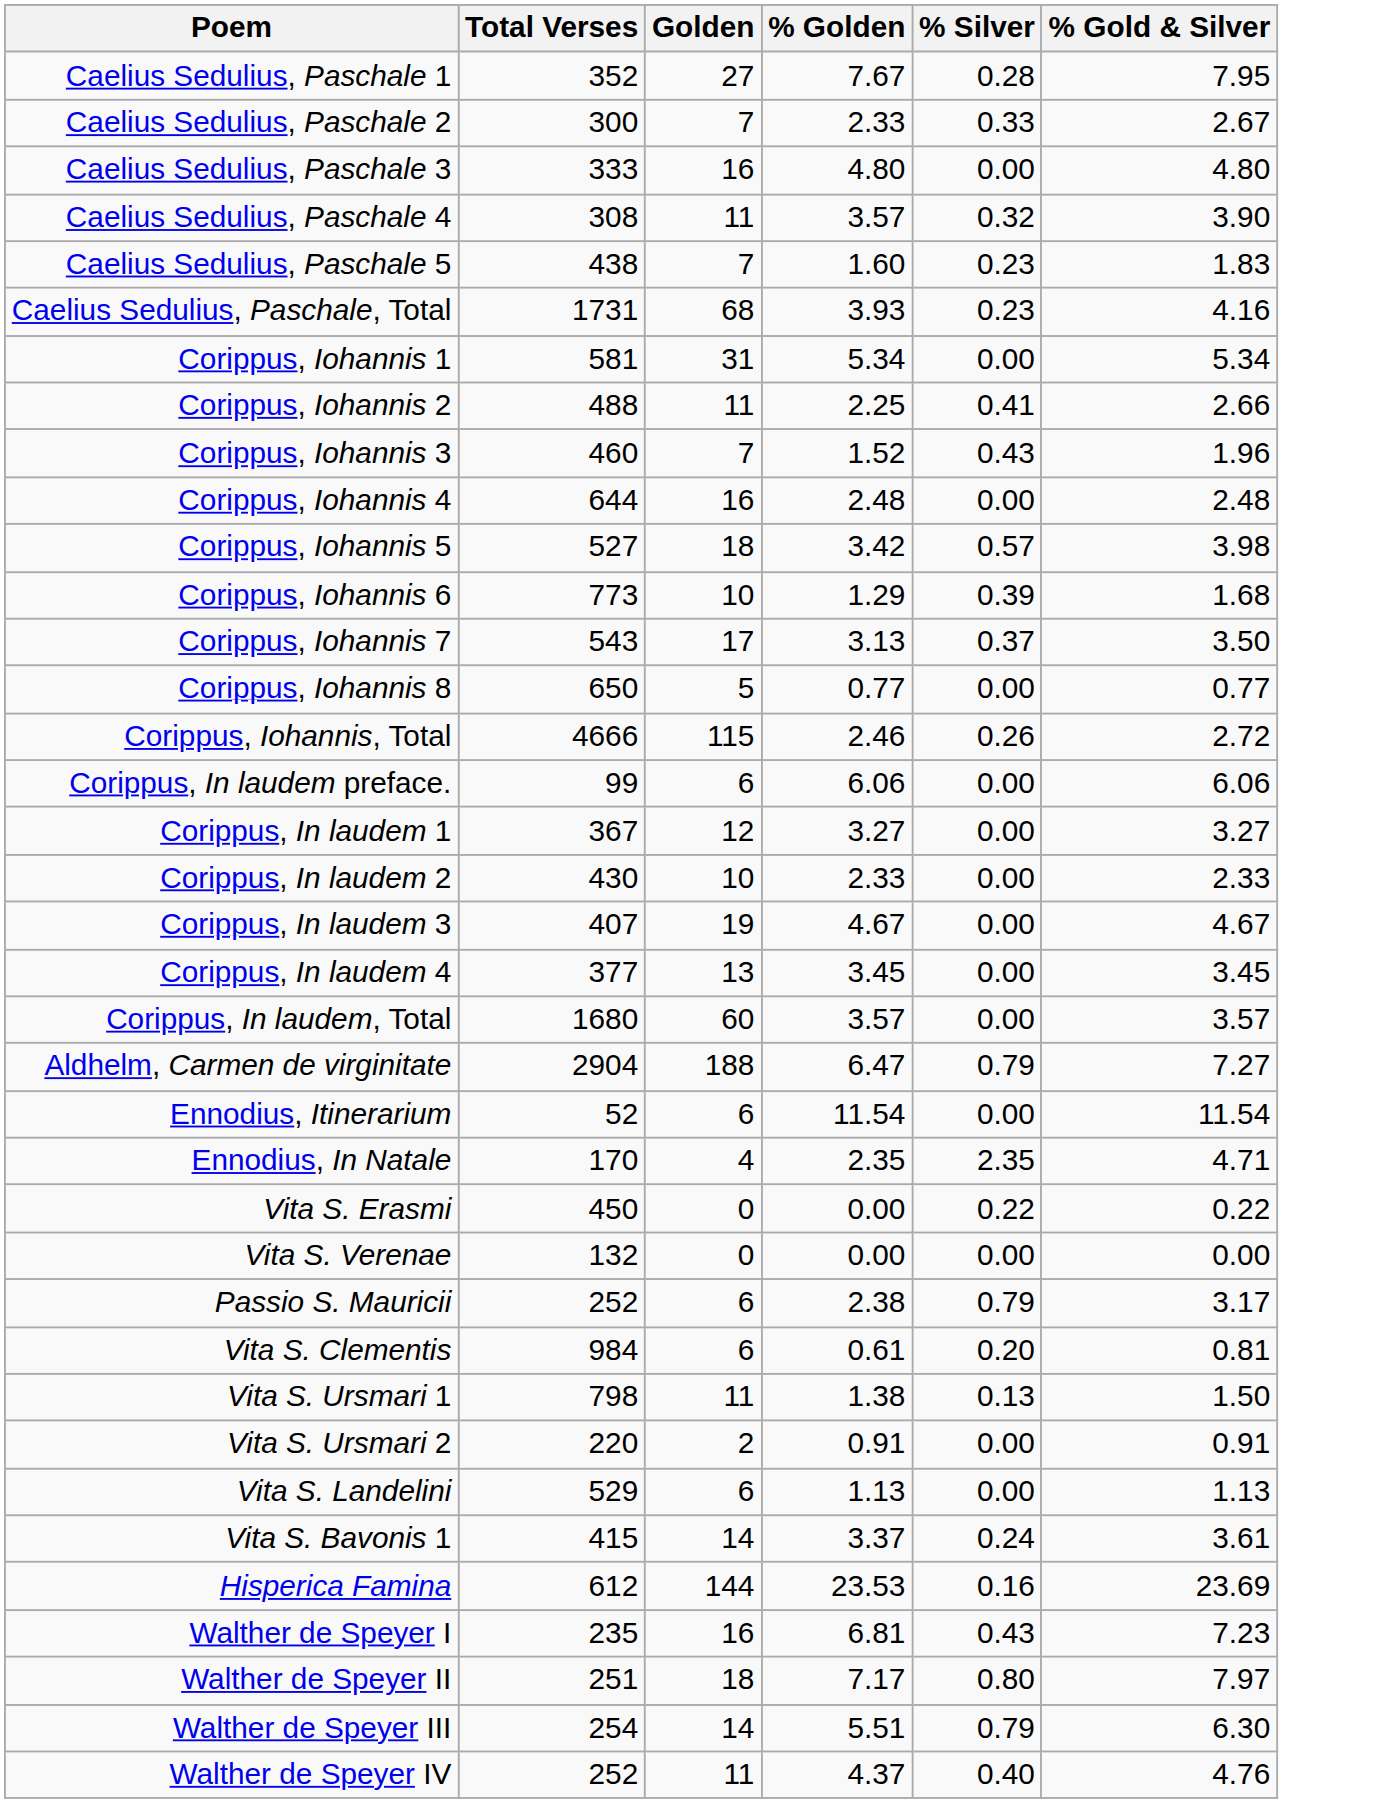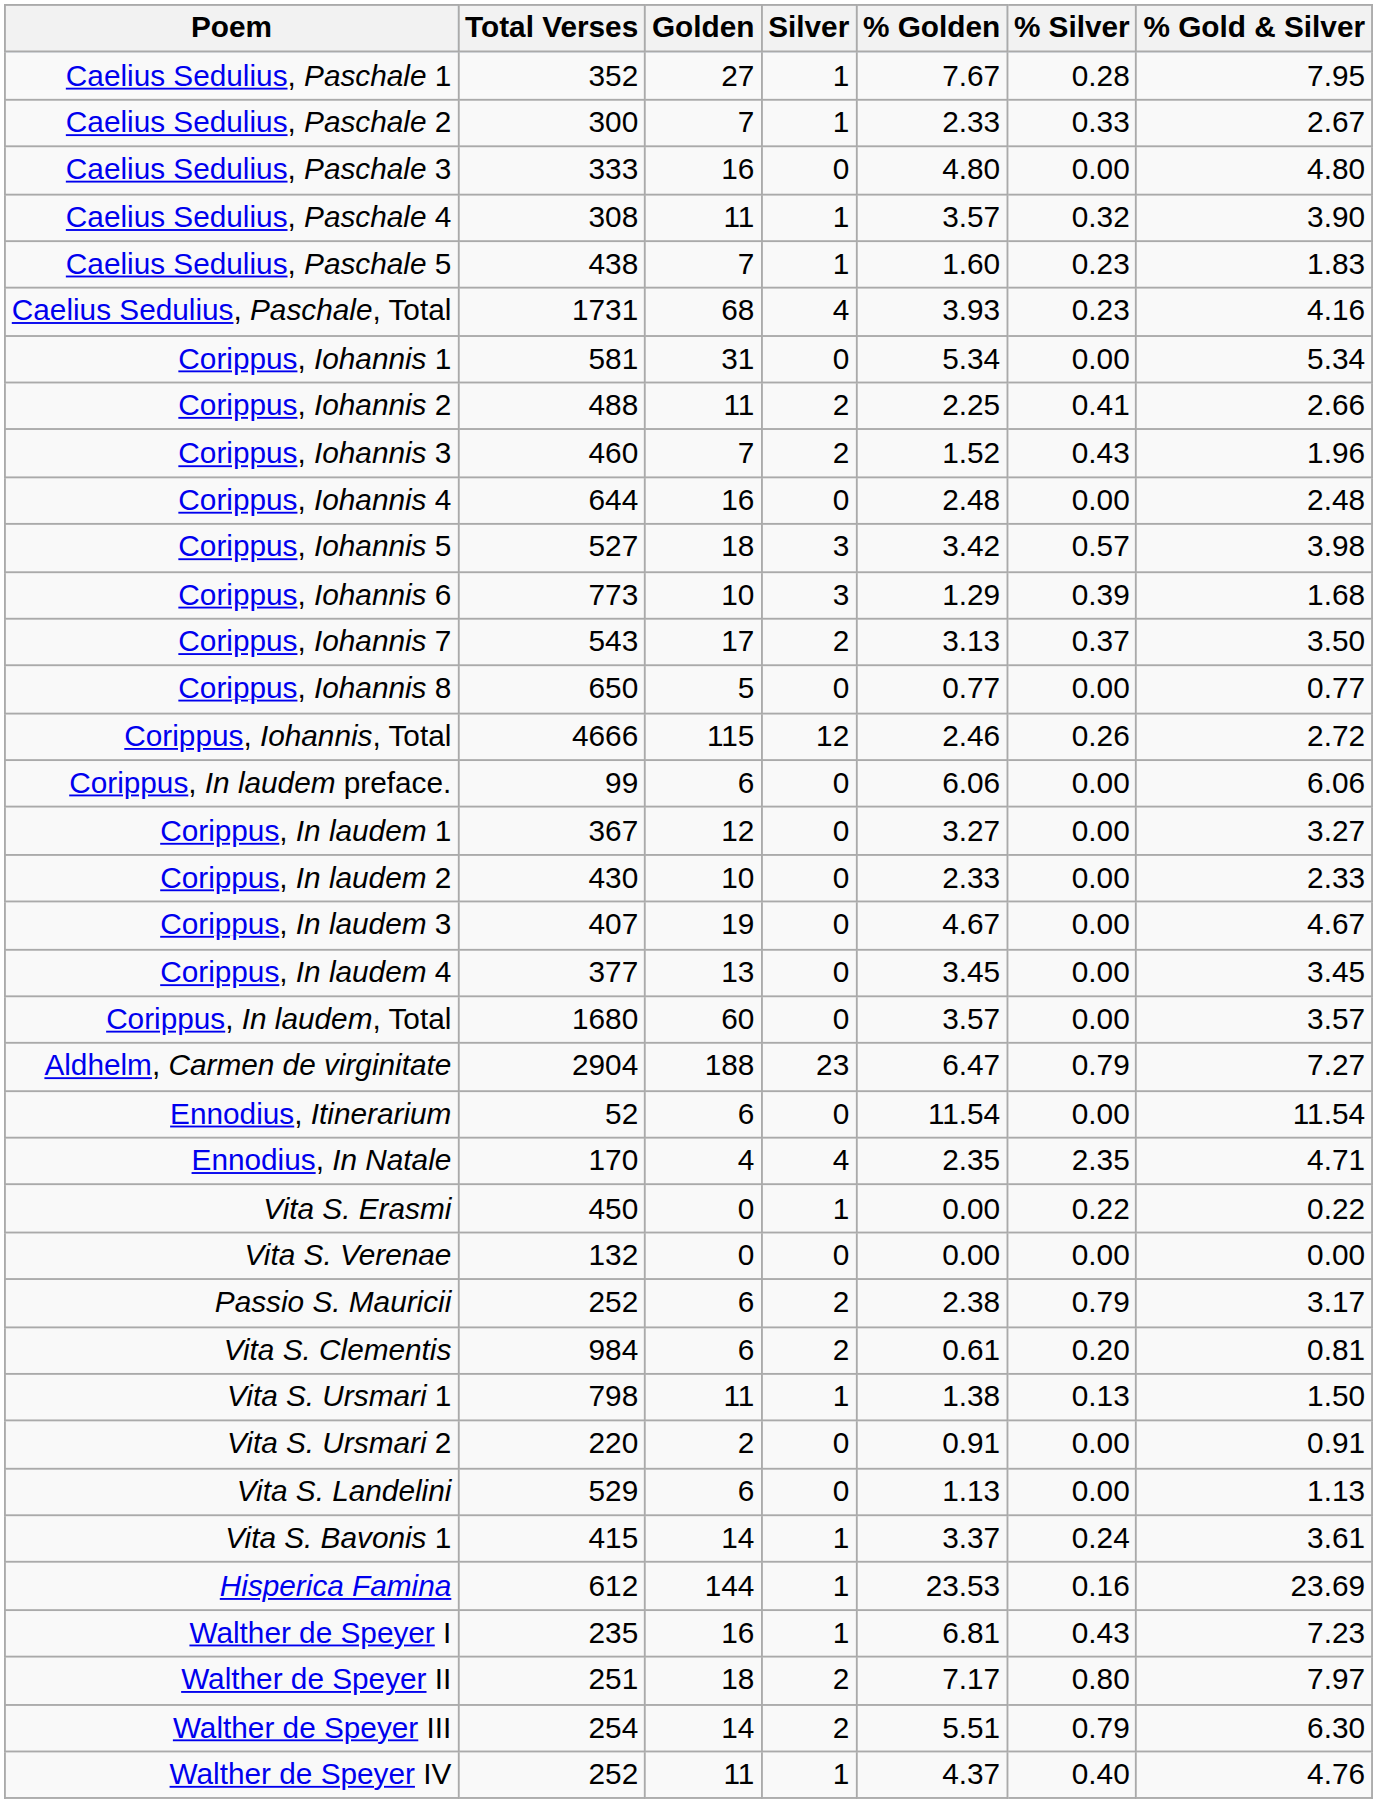 <table border=1 class="wikitable sortable" style="text-align: right">
 <tr bgcolor="#B0C4DE">
 <th style="text-align: center">Poem</th>
 <th style="text-align: center">Total Verses</th>
 <th style="text-align: center">Golden</th>
+<th style="text-align: center">Silver</th>
 <th style="text-align: center">% Golden</th>
 <th style="text-align: center">% Silver</th>
 <th style="text-align: center">% Gold & Silver</th>
 </tr>
 <tr>
 <td><a href='#'>Caelius Sedulius</a>, <em>Paschale</em> 1</td>
 <td>352</td>
 <td>27</td>
+<td>1</td>
 <td>7.67</td>
 <td>0.28</td>
 <td>7.95</td>
 </tr>
 <tr>
 <td><a href='#'>Caelius Sedulius</a>, <em>Paschale</em> 2</td>
 <td>300</td>
 <td>7</td>
+<td>1</td>
 <td>2.33</td>
 <td>0.33</td>
 <td>2.67</td>
 </tr>
 <tr>
 <td><a href='#'>Caelius Sedulius</a>, <em>Paschale</em> 3</td>
 <td>333</td>
 <td>16</td>
+<td>0</td>
 <td>4.80</td>
 <td>0.00</td>
 <td>4.80</td>
 </tr>
 <tr>
 <td><a href='#'>Caelius Sedulius</a>, <em>Paschale</em> 4</td>
 <td>308</td>
 <td>11</td>
+<td>1</td>
 <td>3.57</td>
 <td>0.32</td>
 <td>3.90</td>
 </tr>
 <tr>
 <td><a href='#'>Caelius Sedulius</a>, <em>Paschale</em> 5</td>
 <td>438</td>
 <td>7</td>
+<td>1</td>
 <td>1.60</td>
 <td>0.23</td>
 <td>1.83</td>
 </tr>
 <tr>
 <td><a href='#'>Caelius Sedulius</a>, <em>Paschale</em>, Total</td>
 <td>1731</td>
 <td>68</td>
+<td>4</td>
 <td>3.93</td>
 <td>0.23</td>
 <td>4.16</td>
 </tr>
 <tr>
 <td><a href='#'>Corippus</a>, <em>Iohannis</em> 1</td>
 <td>581</td>
 <td>31</td>
+<td>0</td>
 <td>5.34</td>
 <td>0.00</td>
 <td>5.34</td>
 </tr>
 <tr>
 <td><a href='#'>Corippus</a>, <em>Iohannis</em>  2</td>
 <td>488</td>
 <td>11</td>
+<td>2</td>
 <td>2.25</td>
 <td>0.41</td>
 <td>2.66</td>
 </tr>
 <tr>
 <td><a href='#'>Corippus</a>, <em>Iohannis</em>  3</td>
 <td>460</td>
 <td>7</td>
+<td>2</td>
 <td>1.52</td>
 <td>0.43</td>
 <td>1.96</td>
 </tr>
 <tr>
 <td><a href='#'>Corippus</a>, <em>Iohannis</em>  4</td>
 <td>644</td>
 <td>16</td>
+<td>0</td>
 <td>2.48</td>
 <td>0.00</td>
 <td>2.48</td>
 </tr>
 <tr>
 <td><a href='#'>Corippus</a>, <em>Iohannis</em>  5</td>
 <td>527</td>
 <td>18</td>
+<td>3</td>
 <td>3.42</td>
 <td>0.57</td>
 <td>3.98</td>
 </tr>
 <tr>
 <td><a href='#'>Corippus</a>, <em>Iohannis</em>  6</td>
 <td>773</td>
 <td>10</td>
+<td>3</td>
 <td>1.29</td>
 <td>0.39</td>
 <td>1.68</td>
 </tr>
 <tr>
 <td><a href='#'>Corippus</a>, <em>Iohannis</em>  7</td>
 <td>543</td>
 <td>17</td>
+<td>2</td>
 <td>3.13</td>
 <td>0.37</td>
 <td>3.50</td>
 </tr>
 <tr>
 <td><a href='#'>Corippus</a>, <em>Iohannis</em> 8</td>
 <td>650</td>
 <td>5</td>
+<td>0</td>
 <td>0.77</td>
 <td>0.00</td>
 <td>0.77</td>
 </tr>
 <tr>
 <td><a href='#'>Corippus</a>, <em>Iohannis</em>, Total</td>
 <td>4666</td>
 <td>115</td>
+<td>12</td>
 <td>2.46</td>
 <td>0.26</td>
 <td>2.72</td>
 </tr>
 <tr>
 <td><a href='#'>Corippus</a>, <em>In laudem</em> preface.</td>
 <td>99</td>
 <td>6</td>
+<td>0</td>
 <td>6.06</td>
 <td>0.00</td>
 <td>6.06</td>
 </tr>
 <tr>
 <td><a href='#'>Corippus</a>, <em>In laudem</em> 1</td>
 <td>367</td>
 <td>12</td>
+<td>0</td>
 <td>3.27</td>
 <td>0.00</td>
 <td>3.27</td>
 </tr>
 <tr>
 <td><a href='#'>Corippus</a>, <em>In laudem</em> 2</td>
 <td>430</td>
 <td>10</td>
+<td>0</td>
 <td>2.33</td>
 <td>0.00</td>
 <td>2.33</td>
 </tr>
 <tr>
 <td><a href='#'>Corippus</a>, <em>In laudem</em> 3</td>
 <td>407</td>
 <td>19</td>
+<td>0</td>
 <td>4.67</td>
 <td>0.00</td>
 <td>4.67</td>
 </tr>
 <tr>
 <td><a href='#'>Corippus</a>, <em>In laudem</em> 4</td>
 <td>377</td>
 <td>13</td>
+<td>0</td>
 <td>3.45</td>
 <td>0.00</td>
 <td>3.45</td>
 </tr>
 <tr>
 <td><a href='#'>Corippus</a>, <em>In laudem</em>, Total</td>
 <td>1680</td>
 <td>60</td>
+<td>0</td>
 <td>3.57</td>
 <td>0.00</td>
 <td>3.57</td>
 </tr>
 <tr>
 <td><a href='#'>Aldhelm</a>, <em>Carmen de virginitate</em></td>
 <td>2904</td>
 <td>188</td>
+<td>23</td>
 <td>6.47</td>
 <td>0.79</td>
 <td>7.27</td>
 </tr>
 <tr>
 <td><a href='#'>Ennodius</a>, <em>Itinerarium</em></td>
 <td>52</td>
 <td>6</td>
+<td>0</td>
 <td>11.54</td>
 <td>0.00</td>
 <td>11.54</td>
 </tr>
 <tr>
 <td><a href='#'>Ennodius</a>, <em>In Natale</em></td>
 <td>170</td>
+<td>4</td>
 <td>4</td>
 <td>2.35</td>
 <td>2.35</td>
 <td>4.71</td>
 </tr>
 <tr>
 <td><em>Vita S. Erasmi</em></td>
 <td>450</td>
 <td>0</td>
+<td>1</td>
 <td>0.00</td>
 <td>0.22</td>
 <td>0.22</td>
 </tr>
 <tr>
 <td><em>Vita S. Verenae</em></td>
 <td>132</td>
+<td>0</td>
 <td>0</td>
 <td>0.00</td>
 <td>0.00</td>
 <td>0.00</td>
 </tr>
 <tr>
 <td><em>Passio S. Mauricii</em></td>
 <td>252</td>
 <td>6</td>
+<td>2</td>
 <td>2.38</td>
 <td>0.79</td>
 <td>3.17</td>
 </tr>
 <tr>
 <td><em>Vita S. Clementis</em></td>
 <td>984</td>
 <td>6</td>
+<td>2</td>
 <td>0.61</td>
 <td>0.20</td>
 <td>0.81</td>
 </tr>
 <tr>
 <td><em>Vita S. Ursmari</em> 1</td>
 <td>798</td>
 <td>11</td>
+<td>1</td>
 <td>1.38</td>
 <td>0.13</td>
 <td>1.50</td>
 </tr>
 <tr>
 <td><em>Vita S. Ursmari</em> 2</td>
 <td>220</td>
 <td>2</td>
+<td>0</td>
 <td>0.91</td>
 <td>0.00</td>
 <td>0.91</td>
 </tr>
 <tr>
 <td><em>Vita S. Landelini</em></td>
 <td>529</td>
 <td>6</td>
+<td>0</td>
 <td>1.13</td>
 <td>0.00</td>
 <td>1.13</td>
 </tr>
 <tr>
 <td><em>Vita S. Bavonis</em> 1</td>
 <td>415</td>
 <td>14</td>
+<td>1</td>
 <td>3.37</td>
 <td>0.24</td>
 <td>3.61</td>
 </tr>
 <tr>
 <td><em><a href='#'>Hisperica Famina</a></em></td>
 <td>612</td>
 <td>144</td>
+<td>1</td>
 <td>23.53</td>
 <td>0.16</td>
 <td>23.69</td>
 </tr>
 <tr>
 <td><a href='#'>Walther de Speyer</a> I</td>
 <td>235</td>
 <td>16</td>
+<td>1</td>
 <td>6.81</td>
 <td>0.43</td>
 <td>7.23</td>
 </tr>
 <tr>
 <td><a href='#'>Walther de Speyer</a> II</td>
 <td>251</td>
 <td>18</td>
+<td>2</td>
 <td>7.17</td>
 <td>0.80</td>
 <td>7.97</td>
 </tr>
 <tr>
 <td><a href='#'>Walther de Speyer</a> III</td>
 <td>254</td>
 <td>14</td>
+<td>2</td>
 <td>5.51</td>
 <td>0.79</td>
 <td>6.30</td>
 </tr>
 <tr>
 <td><a href='#'>Walther de Speyer</a> IV</td>
 <td>252</td>
 <td>11</td>
+<td>1</td>
 <td>4.37</td>
 <td>0.40</td>
 <td>4.76</td>
 </tr>
 </table>
